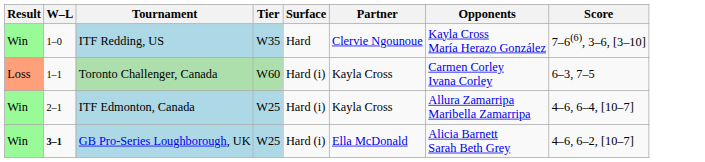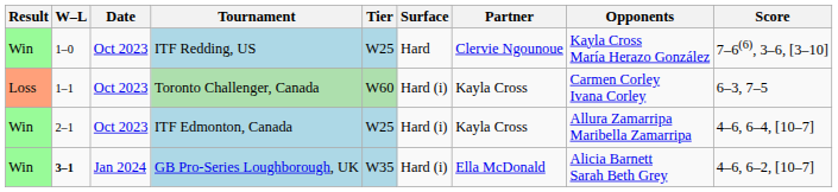 <table class="sortable wikitable">
 <tr>
 <th>Result</th>
 <th class="unsortable">W–L</th>
+<th>Date</th>
 <th>Tournament</th>
 <th>Tier</th>
 <th>Surface</th>
 <th>Partner</th>
 <th>Opponents</th>
 <th class="unsortable">Score</th>
 </tr>
 <tr>
 <td style="background:#98fb98;">Win</td>
 <td><small>1–0</small></td>
+<td><a href='#'>Oct 2023</a></td>
 <td style="background:lightblue;">ITF Redding, US</td>
-<td style="background:lightblue;">W35</td>
+<td style="background:lightblue;">W25</td>
 <td>Hard</td>
 <td> <a href='#'>Clervie Ngounoue</a></td>
 <td> <a href='#'>Kayla Cross</a> <br>  <a href='#'>María Herazo González</a></td>
 <td>7–6<sup>(6)</sup>, 3–6, [3–10]</td>
 </tr>
 <tr>
 <td style="background:#ffa07a;">Loss</td>
 <td><small>1–1</small></td>
+<td><a href='#'>Oct 2023</a></td>
 <td style="background:#addfad;">Toronto Challenger, Canada</td>
 <td style="background:#addfad;">W60</td>
 <td>Hard (i)</td>
 <td> Kayla Cross</td>
 <td> <a href='#'>Carmen Corley</a> <br>  <a href='#'>Ivana Corley</a></td>
 <td>6–3, 7–5</td>
 </tr>
 <tr>
 <td style="background:#98fb98;">Win</td>
 <td><small>2–1</small></td>
+<td><a href='#'>Oct 2023</a></td>
 <td style="background:lightblue;">ITF Edmonton, Canada</td>
 <td style="background:lightblue;">W25</td>
 <td>Hard (i)</td>
 <td> Kayla Cross</td>
 <td> <a href='#'>Allura Zamarripa</a> <br>  <a href='#'>Maribella Zamarripa</a></td>
 <td>4–6, 6–4, [10–7]</td>
 </tr>
 <tr>
 <td style="background:#98fb98;">Win</td>
 <td><strong><small>3–1</small></strong></td>
+<td><a href='#'>Jan 2024</a></td>
 <td style="background:lightblue;"><a href='#'>GB Pro-Series Loughborough</a>, UK</td>
-<td style="background:lightblue;">W25</td>
+<td style="background:lightblue;">W35</td>
 <td>Hard (i)</td>
 <td> <a href='#'>Ella McDonald</a></td>
 <td> <a href='#'>Alicia Barnett</a> <br>  <a href='#'>Sarah Beth Grey</a></td>
 <td>4–6, 6–2, [10–7]</td>
 </tr>
 </table>
